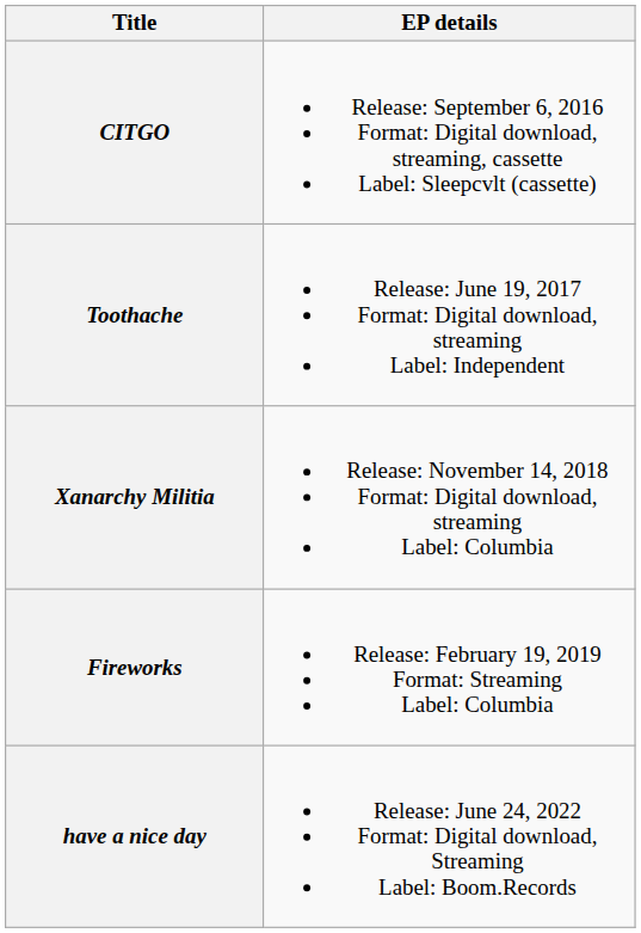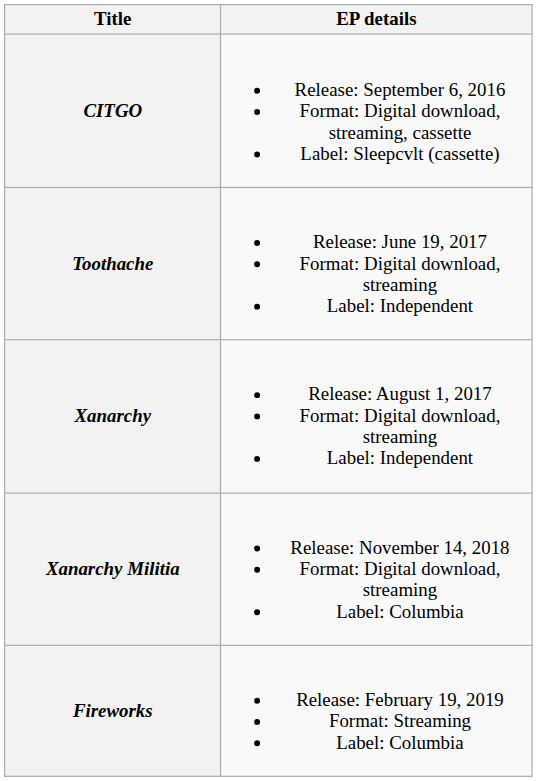 <table class="wikitable plainrowheaders" style="text-align: center;">
 <tr>
 <th scope="col" style="width:11em;">Title</th>
 <th scope="col" style="width:16em;">EP details</th>
 </tr>
 <tr>
 <th scope="row"><em>CITGO</em></th>
 <td><br><ul><li>Release: September 6, 2016</li><li>Format: Digital download, streaming, cassette</li><li>Label: Sleepcvlt (cassette)</li></ul></td>
 </tr>
 <tr>
 <th scope="row"><em>Toothache</em></th>
 <td><br><ul><li>Release: June 19, 2017</li><li>Format: Digital download, streaming</li><li>Label: Independent</li></ul></td>
 </tr>
 <tr>
+<th scope="row"><em>Xanarchy</em></th>
+<td><br><ul><li>Release: August 1, 2017</li><li>Format: Digital download, streaming</li><li>Label: Independent</li></ul></td>
+</tr>
+<tr>
 <th scope="row"><em>Xanarchy Militia</em></th>
 <td><br><ul><li>Release: November 14, 2018</li><li>Format: Digital download, streaming</li><li>Label: Columbia</li></ul></td>
 </tr>
 <tr>
 <th scope="row"><em>Fireworks</em></th>
 <td><br><ul><li>Release: February 19, 2019</li><li>Format: Streaming</li><li>Label: Columbia</li></ul></td>
 </tr>
-<tr>
-<th scope="row"><em>have a nice day</em><br></th>
-<td><br><ul><li>Release: June 24, 2022</li><li>Format: Digital download, Streaming</li><li>Label: Boom.Records</li></ul></td>
-</tr>
 </table>
